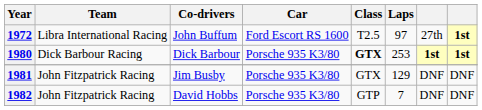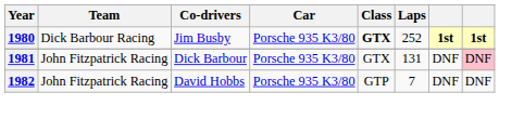 <table class="wikitable" style="text-align:center; font-size:90%">
 <tr>
 <th>Year</th>
 <th>Team</th>
 <th>Co-drivers</th>
 <th>Car</th>
 <th>Class</th>
 <th>Laps</th>
 <th></th>
 <th></th>
 </tr>
 <tr>
-<th><a href='#'>1972</a></th>
-<td align="left"> Libra International Racing</td>
-<td align="left"> <a href='#'>John Buffum</a></td>
-<td align="left"><a href='#'>Ford Escort RS 1600</a></td>
-<td>T2.5</td>
-<td>97</td>
-<td>27th</td>
-<td style="background:#ffffbf;"><strong>1st</strong></td>
-</tr>
-<tr>
 <th><a href='#'>1980</a></th>
 <td align="left"> Dick Barbour Racing</td>
-<td align="left"> <a href='#'>Dick Barbour</a></td>
+<td align="left"> <a href='#'>Jim Busby</a></td>
 <td align="left"><a href='#'>Porsche 935 K3/80</a></td>
 <td><strong>GTX</strong></td>
-<td>253</td>
+<td>252</td>
 <td style="background:#ffffbf;"><strong>1st</strong></td>
 <td style="background:#ffffbf;"><strong>1st</strong></td>
 </tr>
 <tr>
 </tr>
 <tr>
 <th><a href='#'>1981</a></th>
 <td align="left"> John Fitzpatrick Racing</td>
-<td align="left"> <a href='#'>Jim Busby</a></td>
+<td align="left"> <a href='#'>Dick Barbour</a></td>
 <td align="left"><a href='#'>Porsche 935 K3/80</a></td>
 <td>GTX</td>
-<td>129</td>
+<td>131</td>
 <td>DNF</td>
-<td>DNF</td>
+<td style="background: pink;">DNF</td>
 </tr>
 <tr>
 <th><a href='#'>1982</a></th>
 <td align="left"> John Fitzpatrick Racing</td>
 <td align="left"> <a href='#'>David Hobbs</a></td>
 <td align="left"><a href='#'>Porsche 935 K3/80</a></td>
 <td>GTP</td>
 <td>7</td>
 <td>DNF</td>
 <td>DNF</td>
 </tr>
 </table>
